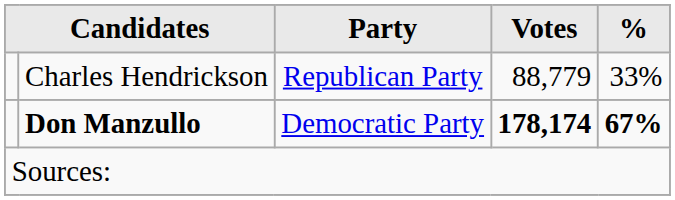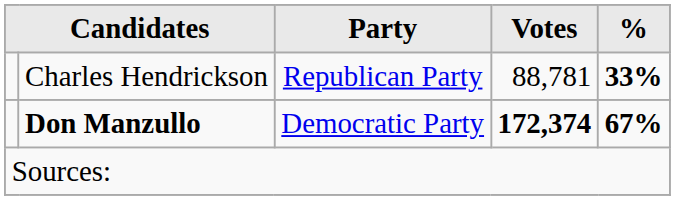 <table class=wikitable style="font-size:95%; text-align:right;">
 <tr>
 <th style="background:#e9e9e9; text-align:center;" colspan="2">Candidates</th>
 <th style="background:#e9e9e9; text-align:center;">Party</th>
 <th style="background:#e9e9e9; text-align:center;">Votes</th>
 <th style="background:#e9e9e9; text-align:center;">%</th>
 </tr>
 <tr>
 <td></td>
 <td align=left>Charles Hendrickson</td>
 <td align=center><a href='#'>Republican Party</a></td>
-<td>88,779</td>
-<td>33%</td>
+<td>88,781</td>
+<td><strong>33%</strong></td>
 </tr>
 <tr>
 <td></td>
 <td align=left><strong>Don Manzullo</strong></td>
 <td align=center><a href='#'>Democratic Party</a></td>
-<td><strong>178,174</strong></td>
+<td><strong>172,374</strong></td>
 <td><strong>67%</strong></td>
 </tr>
 <tr>
 <td style="text-align:left;" colspan="6">Sources:</td>
 </tr>
 </table>
